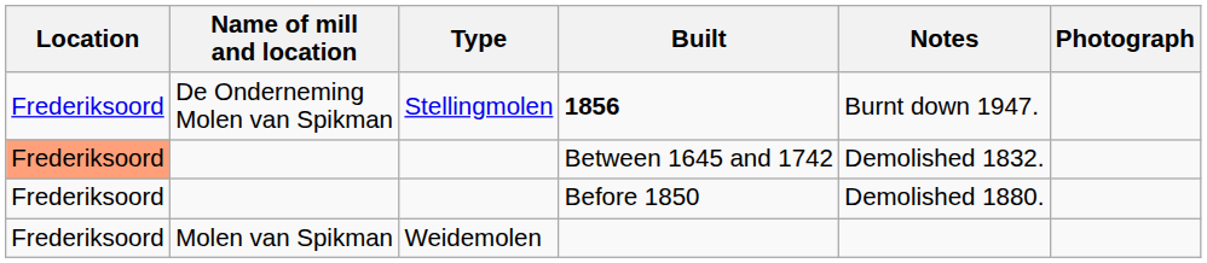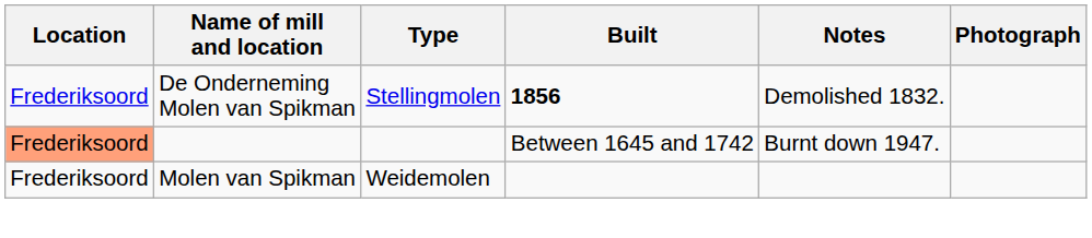 <table class="wikitable">
 <tr>
 <th>Location</th>
 <th>Name of mill<br>and location</th>
 <th>Type</th>
 <th>Built</th>
 <th>Notes</th>
 <th>Photograph</th>
 </tr>
 <tr>
 <td><a href='#'>Frederiksoord</a></td>
 <td>De Onderneming<br>Molen van Spikman<br></td>
 <td><a href='#'>Stellingmolen</a></td>
 <td><strong>1856</strong></td>
-<td>Burnt down 1947.</td>
+<td>Demolished  1832.</td>
 <td></td>
 </tr>
 <tr>
 <td style="background: lightsalmon;">Frederiksoord</td>
 <td></td>
 <td></td>
 <td>Between 1645 and 1742</td>
-<td>Demolished  1832.</td>
-<td></td>
-</tr>
-<tr>
-<td>Frederiksoord</td>
-<td></td>
-<td></td>
-<td>Before 1850</td>
-<td>Demolished 1880.</td>
+<td>Burnt down 1947.</td>
 <td></td>
 </tr>
 <tr>
 <td>Frederiksoord</td>
 <td>Molen van Spikman<br></td>
 <td>Weidemolen</td>
 <td></td>
 <td></td>
 <td></td>
 </tr>
 </table>
